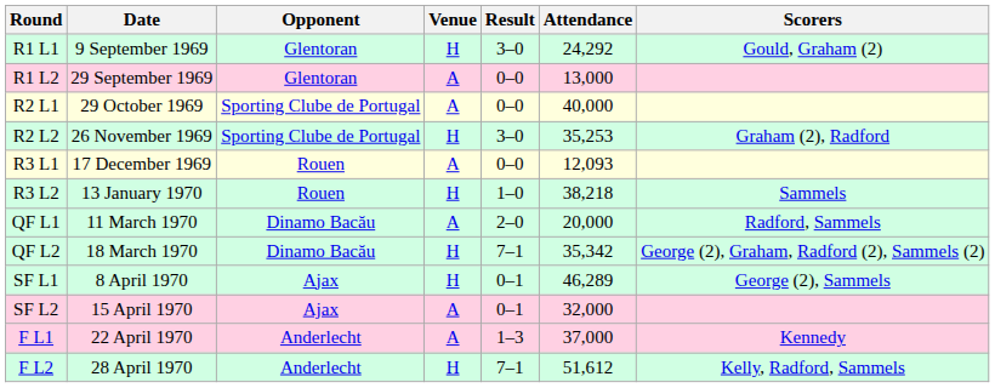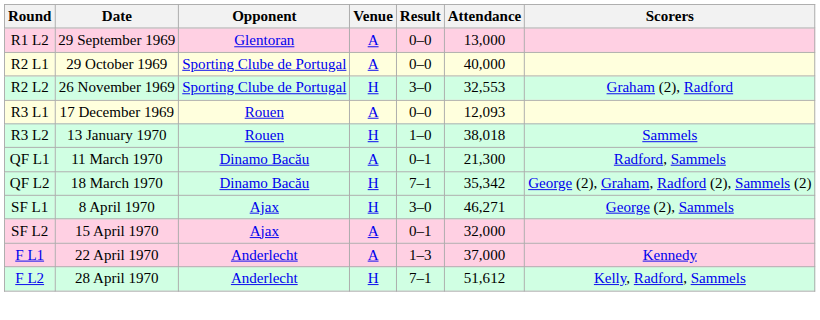 <table class="wikitable sortable" style="font-size:100%; text-align:center">
 <tr>
 <th>Round</th>
 <th>Date</th>
 <th>Opponent</th>
 <th>Venue</th>
 <th>Result</th>
 <th>Attendance</th>
 <th>Scorers</th>
-</tr>
-<tr style="background-color: #d0ffe3;">
-<td>R1 L1</td>
-<td>9 September 1969</td>
-<td> <a href='#'>Glentoran</a></td>
-<td><a href='#'>H</a></td>
-<td>3–0</td>
-<td>24,292</td>
-<td><a href='#'>Gould</a>, <a href='#'>Graham</a> (2)</td>
 </tr>
 <tr style="background-color:  #ffd0e3;">
 <td>R1 L2</td>
 <td>29 September 1969</td>
 <td> <a href='#'>Glentoran</a></td>
 <td><a href='#'>A</a></td>
 <td>0–0</td>
 <td>13,000</td>
 <td></td>
 </tr>
 <tr style="background-color: #ffffdd;">
 <td>R2 L1</td>
 <td>29 October 1969</td>
 <td> <a href='#'>Sporting Clube de Portugal</a></td>
 <td><a href='#'>A</a></td>
 <td>0–0</td>
 <td>40,000</td>
 <td></td>
 </tr>
 <tr style="background-color: #d0ffe3;">
 <td>R2 L2</td>
 <td>26 November 1969</td>
 <td> <a href='#'>Sporting Clube de Portugal</a></td>
 <td><a href='#'>H</a></td>
 <td>3–0</td>
-<td>35,253</td>
+<td>32,553</td>
 <td><a href='#'>Graham</a> (2), <a href='#'>Radford</a></td>
 </tr>
 <tr style="background-color: #ffffdd;">
 <td>R3 L1</td>
 <td>17 December 1969</td>
 <td> <a href='#'>Rouen</a></td>
 <td><a href='#'>A</a></td>
 <td>0–0</td>
 <td>12,093</td>
 <td></td>
 </tr>
 <tr style="background-color: #d0ffe3;">
 <td>R3 L2</td>
 <td>13 January 1970</td>
 <td> <a href='#'>Rouen</a></td>
 <td><a href='#'>H</a></td>
 <td>1–0</td>
-<td>38,218</td>
+<td>38,018</td>
 <td><a href='#'>Sammels</a></td>
 </tr>
 <tr style="background-color: #d0ffe3;">
 <td>QF L1</td>
 <td>11 March 1970</td>
 <td> <a href='#'>Dinamo Bacău</a></td>
 <td><a href='#'>A</a></td>
-<td>2–0</td>
-<td>20,000</td>
+<td>0–1</td>
+<td>21,300</td>
 <td><a href='#'>Radford</a>, <a href='#'>Sammels</a></td>
 </tr>
 <tr style="background-color: #d0ffe3;">
 <td>QF L2</td>
 <td>18 March 1970</td>
 <td> <a href='#'>Dinamo Bacău</a></td>
 <td><a href='#'>H</a></td>
 <td>7–1</td>
 <td>35,342</td>
 <td><a href='#'>George</a> (2), <a href='#'>Graham</a>, <a href='#'>Radford</a> (2), <a href='#'>Sammels</a> (2)</td>
 </tr>
 <tr style="background-color: #d0ffe3;">
 <td>SF L1</td>
 <td>8 April 1970</td>
 <td> <a href='#'>Ajax</a></td>
 <td><a href='#'>H</a></td>
-<td>0–1</td>
-<td>46,289</td>
+<td>3–0</td>
+<td>46,271</td>
 <td><a href='#'>George</a> (2), <a href='#'>Sammels</a></td>
 </tr>
 <tr style="background-color:  #ffd0e3;">
 <td>SF L2</td>
 <td>15 April 1970</td>
 <td> <a href='#'>Ajax</a></td>
 <td><a href='#'>A</a></td>
 <td>0–1</td>
 <td>32,000</td>
 <td></td>
 </tr>
 <tr style="background-color:  #ffd0e3;">
 <td><a href='#'>F L1</a></td>
 <td>22 April 1970</td>
 <td> <a href='#'>Anderlecht</a></td>
 <td><a href='#'>A</a></td>
 <td>1–3</td>
 <td>37,000</td>
 <td><a href='#'>Kennedy</a></td>
 </tr>
 <tr style="background-color: #d0ffe3;">
 <td><a href='#'>F L2</a></td>
 <td>28 April 1970</td>
 <td> <a href='#'>Anderlecht</a></td>
 <td><a href='#'>H</a></td>
 <td>7–1</td>
 <td>51,612</td>
 <td><a href='#'>Kelly</a>, <a href='#'>Radford</a>, <a href='#'>Sammels</a></td>
 </tr>
 </table>
